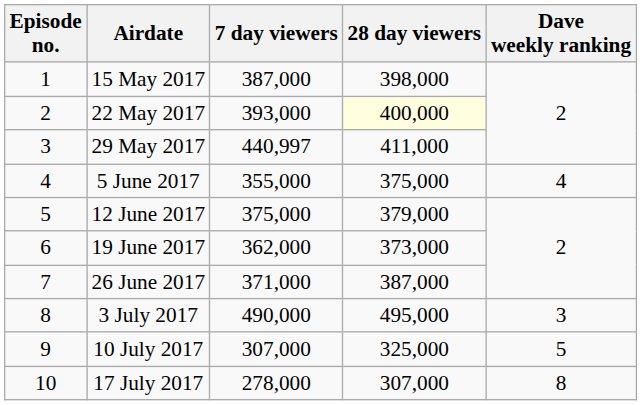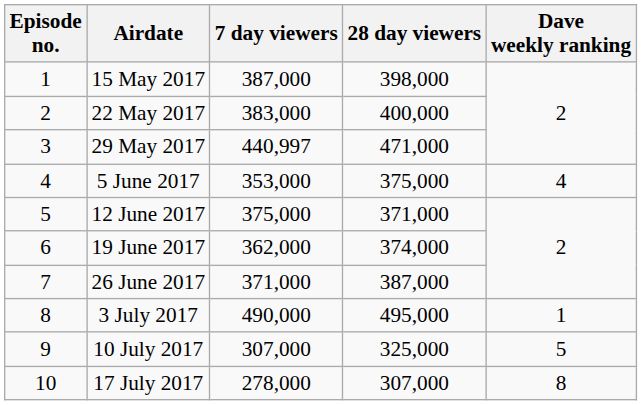 <table class="wikitable" style="text-align:center;">
 <tr>
 <th>Episode<br>no.</th>
 <th>Airdate</th>
 <th>7 day viewers</th>
 <th>28 day viewers</th>
 <th>Dave<br>weekly ranking</th>
 </tr>
 <tr>
 <td>1</td>
 <td>15 May 2017</td>
 <td>387,000</td>
 <td>398,000</td>
 <td rowspan="3">2</td>
 </tr>
 <tr>
 <td>2</td>
 <td>22 May 2017</td>
-<td>393,000</td>
-<td style="background: lightyellow;">400,000</td>
+<td>383,000</td>
+<td>400,000</td>
 </tr>
 <tr>
 <td>3</td>
 <td>29 May 2017</td>
 <td>440,997</td>
-<td>411,000</td>
+<td>471,000</td>
 </tr>
 <tr>
 <td>4</td>
 <td>5 June 2017</td>
-<td>355,000</td>
+<td>353,000</td>
 <td>375,000</td>
 <td>4</td>
 </tr>
 <tr>
 <td>5</td>
 <td>12 June 2017</td>
 <td>375,000</td>
-<td>379,000</td>
+<td>371,000</td>
 <td rowspan="3">2</td>
 </tr>
 <tr>
 <td>6</td>
 <td>19 June 2017</td>
 <td>362,000</td>
-<td>373,000</td>
+<td>374,000</td>
 </tr>
 <tr>
 <td>7</td>
 <td>26 June 2017</td>
 <td>371,000</td>
 <td>387,000</td>
 </tr>
 <tr>
 <td>8</td>
 <td>3 July 2017</td>
 <td>490,000</td>
 <td>495,000</td>
-<td>3</td>
+<td>1</td>
 </tr>
 <tr>
 <td>9</td>
 <td>10 July 2017</td>
 <td>307,000</td>
 <td>325,000</td>
 <td>5</td>
 </tr>
 <tr>
 <td>10</td>
 <td>17 July 2017</td>
 <td>278,000</td>
 <td>307,000</td>
 <td>8</td>
 </tr>
 </table>
